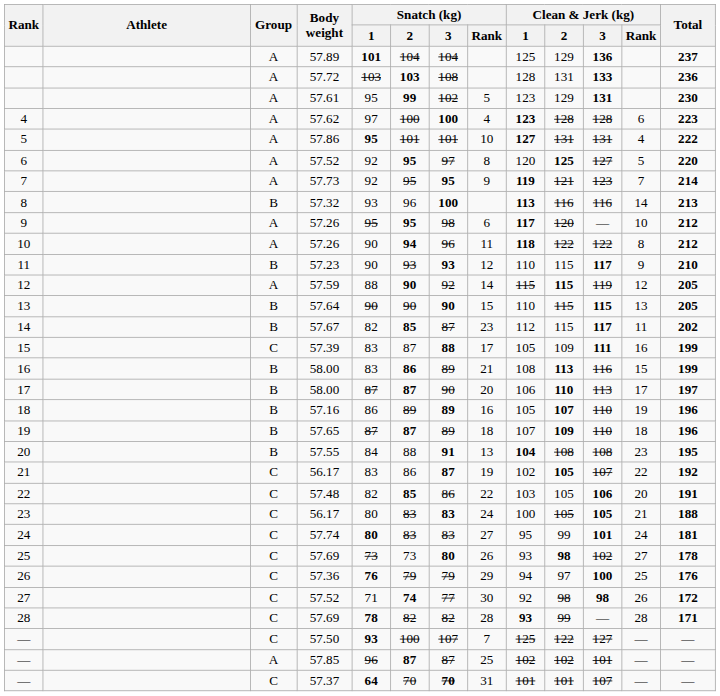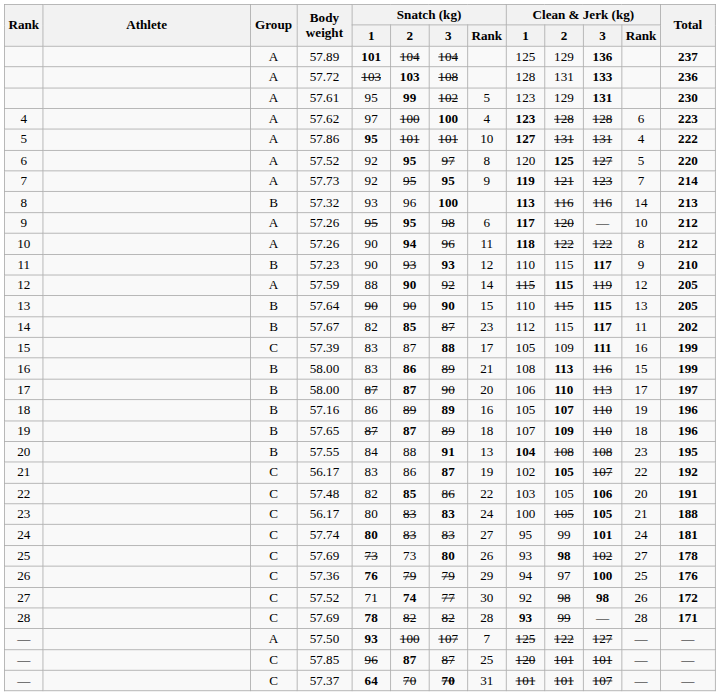 <table class = "wikitable" style="text-align:center;">
 <tr>
 <th rowspan=2 width=40>Rank</th>
 <th rowspan=2 width=250>Athlete</th>
 <th rowspan=2 width=50>Group</th>
 <th rowspan=2 width=60>Body weight</th>
 <th colspan=4>Snatch (kg)</th>
 <th colspan=4>Clean & Jerk (kg)</th>
 <th rowspan=2 width=60>Total</th>
 </tr>
 <tr>
 <th width=40>1</th>
 <th width=40>2</th>
 <th width=40>3</th>
 <th width=40>Rank</th>
 <th width=40>1</th>
 <th width=40>2</th>
 <th width=40>3</th>
 <th width=40>Rank</th>
 </tr>
 <tr>
 <td></td>
 <td align=left></td>
 <td>A</td>
 <td>57.89</td>
 <td><strong>101</strong></td>
 <td><s>104 </s></td>
 <td><s>104 </s></td>
 <td></td>
 <td>125</td>
 <td>129</td>
 <td><strong>136</strong></td>
 <td></td>
 <td><strong>237</strong></td>
 </tr>
 <tr>
 <td></td>
 <td align=left></td>
 <td>A</td>
 <td>57.72</td>
 <td><s>103 </s></td>
 <td><strong>103</strong></td>
 <td><s>108 </s></td>
 <td></td>
 <td>128</td>
 <td>131</td>
 <td><strong>133</strong></td>
 <td></td>
 <td><strong>236</strong></td>
 </tr>
 <tr>
 <td></td>
 <td align=left></td>
 <td>A</td>
 <td>57.61</td>
 <td>95</td>
 <td><strong>99</strong></td>
 <td><s>102 </s></td>
 <td>5</td>
 <td>123</td>
 <td>129</td>
 <td><strong>131</strong></td>
 <td></td>
 <td><strong>230</strong></td>
 </tr>
 <tr>
 <td>4</td>
 <td align=left></td>
 <td>A</td>
 <td>57.62</td>
 <td>97</td>
 <td><s>100 </s></td>
 <td><strong>100</strong></td>
 <td>4</td>
 <td><strong>123</strong></td>
 <td><s>128 </s></td>
 <td><s>128 </s></td>
 <td>6</td>
 <td><strong>223</strong></td>
 </tr>
 <tr>
 <td>5</td>
 <td align=left></td>
 <td>A</td>
 <td>57.86</td>
 <td><strong>95</strong></td>
 <td><s>101 </s></td>
 <td><s>101 </s></td>
 <td>10</td>
 <td><strong>127</strong></td>
 <td><s>131 </s></td>
 <td><s>131 </s></td>
 <td>4</td>
 <td><strong>222</strong></td>
 </tr>
 <tr>
 <td>6</td>
 <td align=left></td>
 <td>A</td>
 <td>57.52</td>
 <td>92</td>
 <td><strong>95</strong></td>
 <td><s>97 </s></td>
 <td>8</td>
 <td>120</td>
 <td><strong>125</strong></td>
 <td><s>127 </s></td>
 <td>5</td>
 <td><strong>220</strong></td>
 </tr>
 <tr>
 <td>7</td>
 <td align=left></td>
 <td>A</td>
 <td>57.73</td>
 <td>92</td>
 <td><s>95 </s></td>
 <td><strong>95</strong></td>
 <td>9</td>
 <td><strong>119</strong></td>
 <td><s>121 </s></td>
 <td><s>123 </s></td>
 <td>7</td>
 <td><strong>214</strong></td>
 </tr>
 <tr>
 <td>8</td>
 <td align=left></td>
 <td>B</td>
 <td>57.32</td>
 <td>93</td>
 <td>96</td>
 <td><strong>100</strong></td>
 <td></td>
 <td><strong>113</strong></td>
 <td><s>116 </s></td>
 <td><s>116 </s></td>
 <td>14</td>
 <td><strong>213</strong></td>
 </tr>
 <tr>
 <td>9</td>
 <td align=left></td>
 <td>A</td>
 <td>57.26</td>
 <td><s>95 </s></td>
 <td><strong>95</strong></td>
 <td><s>98 </s></td>
 <td>6</td>
 <td><strong>117</strong></td>
 <td><s>120 </s></td>
 <td>—</td>
 <td>10</td>
 <td><strong>212</strong></td>
 </tr>
 <tr>
 <td>10</td>
 <td align=left></td>
 <td>A</td>
 <td>57.26</td>
 <td>90</td>
 <td><strong>94</strong></td>
 <td><s>96 </s></td>
 <td>11</td>
 <td><strong>118</strong></td>
 <td><s>122 </s></td>
 <td><s>122 </s></td>
 <td>8</td>
 <td><strong>212</strong></td>
 </tr>
 <tr>
 <td>11</td>
 <td align=left></td>
 <td>B</td>
 <td>57.23</td>
 <td>90</td>
 <td><s>93 </s></td>
 <td><strong>93</strong></td>
 <td>12</td>
 <td>110</td>
 <td>115</td>
 <td><strong>117</strong></td>
 <td>9</td>
 <td><strong>210</strong></td>
 </tr>
 <tr>
 <td>12</td>
 <td align=left></td>
 <td>A</td>
 <td>57.59</td>
 <td>88</td>
 <td><strong>90</strong></td>
 <td><s>92 </s></td>
 <td>14</td>
 <td><s>115 </s></td>
 <td><strong>115</strong></td>
 <td><s>119 </s></td>
 <td>12</td>
 <td><strong>205</strong></td>
 </tr>
 <tr>
 <td>13</td>
 <td align=left></td>
 <td>B</td>
 <td>57.64</td>
 <td><s>90 </s></td>
 <td><s>90 </s></td>
 <td><strong>90</strong></td>
 <td>15</td>
 <td>110</td>
 <td><s>115 </s></td>
 <td><strong>115</strong></td>
 <td>13</td>
 <td><strong>205</strong></td>
 </tr>
 <tr>
 <td>14</td>
 <td align=left></td>
 <td>B</td>
 <td>57.67</td>
 <td>82</td>
 <td><strong>85</strong></td>
 <td><s>87 </s></td>
 <td>23</td>
 <td>112</td>
 <td>115</td>
 <td><strong>117</strong></td>
 <td>11</td>
 <td><strong>202</strong></td>
 </tr>
 <tr>
 <td>15</td>
 <td align=left></td>
 <td>C</td>
 <td>57.39</td>
 <td>83</td>
 <td>87</td>
 <td><strong>88</strong></td>
 <td>17</td>
 <td>105</td>
 <td>109</td>
 <td><strong>111</strong></td>
 <td>16</td>
 <td><strong>199</strong></td>
 </tr>
 <tr>
 <td>16</td>
 <td align=left></td>
 <td>B</td>
 <td>58.00</td>
 <td>83</td>
 <td><strong>86</strong></td>
 <td><s>89 </s></td>
 <td>21</td>
 <td>108</td>
 <td><strong>113</strong></td>
 <td><s>116 </s></td>
 <td>15</td>
 <td><strong>199</strong></td>
 </tr>
 <tr>
 <td>17</td>
 <td align=left></td>
 <td>B</td>
 <td>58.00</td>
 <td><s>87 </s></td>
 <td><strong>87</strong></td>
 <td><s>90 </s></td>
 <td>20</td>
 <td>106</td>
 <td><strong>110</strong></td>
 <td><s>113 </s></td>
 <td>17</td>
 <td><strong>197</strong></td>
 </tr>
 <tr>
 <td>18</td>
 <td align=left></td>
 <td>B</td>
 <td>57.16</td>
 <td>86</td>
 <td><s>89 </s></td>
 <td><strong>89</strong></td>
 <td>16</td>
 <td>105</td>
 <td><strong>107</strong></td>
 <td><s>110 </s></td>
 <td>19</td>
 <td><strong>196</strong></td>
 </tr>
 <tr>
 <td>19</td>
 <td align=left></td>
 <td>B</td>
 <td>57.65</td>
 <td><s>87 </s></td>
 <td><strong>87</strong></td>
 <td><s>89 </s></td>
 <td>18</td>
 <td>107</td>
 <td><strong>109</strong></td>
 <td><s>110 </s></td>
 <td>18</td>
 <td><strong>196</strong></td>
 </tr>
 <tr>
 <td>20</td>
 <td align=left></td>
 <td>B</td>
 <td>57.55</td>
 <td>84</td>
 <td>88</td>
 <td><strong>91</strong></td>
 <td>13</td>
 <td><strong>104</strong></td>
 <td><s>108 </s></td>
 <td><s>108 </s></td>
 <td>23</td>
 <td><strong>195</strong></td>
 </tr>
 <tr>
 <td>21</td>
 <td align=left></td>
 <td>C</td>
 <td>56.17</td>
 <td>83</td>
 <td>86</td>
 <td><strong>87</strong></td>
 <td>19</td>
 <td>102</td>
 <td><strong>105</strong></td>
 <td><s>107 </s></td>
 <td>22</td>
 <td><strong>192</strong></td>
 </tr>
 <tr>
 <td>22</td>
 <td align=left></td>
 <td>C</td>
 <td>57.48</td>
 <td>82</td>
 <td><strong>85</strong></td>
 <td><s>86 </s></td>
 <td>22</td>
 <td>103</td>
 <td>105</td>
 <td><strong>106</strong></td>
 <td>20</td>
 <td><strong>191</strong></td>
 </tr>
 <tr>
 <td>23</td>
 <td align=left></td>
 <td>C</td>
 <td>56.17</td>
 <td>80</td>
 <td><s>83 </s></td>
 <td><strong>83</strong></td>
 <td>24</td>
 <td>100</td>
 <td><s>105 </s></td>
 <td><strong>105</strong></td>
 <td>21</td>
 <td><strong>188</strong></td>
 </tr>
 <tr>
 <td>24</td>
 <td align=left></td>
 <td>C</td>
 <td>57.74</td>
 <td><strong>80</strong></td>
 <td><s>83 </s></td>
 <td><s>83 </s></td>
 <td>27</td>
 <td>95</td>
 <td>99</td>
 <td><strong>101</strong></td>
 <td>24</td>
 <td><strong>181</strong></td>
 </tr>
 <tr>
 <td>25</td>
 <td align=left></td>
 <td>C</td>
 <td>57.69</td>
 <td><s>73 </s></td>
 <td>73</td>
 <td><strong>80</strong></td>
 <td>26</td>
 <td>93</td>
 <td><strong>98</strong></td>
 <td><s>102 </s></td>
 <td>27</td>
 <td><strong>178</strong></td>
 </tr>
 <tr>
 <td>26</td>
 <td align=left></td>
 <td>C</td>
 <td>57.36</td>
 <td><strong>76</strong></td>
 <td><s>79 </s></td>
 <td><s>79 </s></td>
 <td>29</td>
 <td>94</td>
 <td>97</td>
 <td><strong>100</strong></td>
 <td>25</td>
 <td><strong>176</strong></td>
 </tr>
 <tr>
 <td>27</td>
 <td align=left></td>
 <td>C</td>
 <td>57.52</td>
 <td>71</td>
 <td><strong>74</strong></td>
 <td><s>77 </s></td>
 <td>30</td>
 <td>92</td>
 <td><s>98 </s></td>
 <td><strong>98</strong></td>
 <td>26</td>
 <td><strong>172</strong></td>
 </tr>
 <tr>
 <td>28</td>
 <td align=left></td>
 <td>C</td>
 <td>57.69</td>
 <td><strong>78</strong></td>
 <td><s>82 </s></td>
 <td><s>82 </s></td>
 <td>28</td>
 <td><strong>93</strong></td>
 <td><s>99 </s></td>
 <td>—</td>
 <td>28</td>
 <td><strong>171</strong></td>
 </tr>
 <tr>
 <td>—</td>
 <td align=left></td>
-<td>C</td>
+<td>A</td>
 <td>57.50</td>
 <td><strong>93</strong></td>
 <td><s>100 </s></td>
 <td><s>107 </s></td>
 <td>7</td>
 <td><s>125 </s></td>
 <td><s>122 </s></td>
 <td><s>127 </s></td>
 <td>—</td>
 <td>—</td>
 </tr>
 <tr>
 <td>—</td>
 <td align=left></td>
-<td>A</td>
+<td>C</td>
 <td>57.85</td>
 <td><s>96 </s></td>
 <td><strong>87</strong></td>
 <td><s>87 </s></td>
 <td>25</td>
-<td><s>102 </s></td>
-<td><s>102 </s></td>
+<td><s>120 </s></td>
+<td><s>101 </s></td>
 <td><s>101 </s></td>
 <td>—</td>
 <td>—</td>
 </tr>
 <tr>
 <td>—</td>
 <td align=left></td>
 <td>C</td>
 <td>57.37</td>
 <td><strong>64</strong></td>
 <td><s>70 </s></td>
 <td><strong><s>70 </s></strong></td>
 <td>31</td>
 <td><s>101 </s></td>
 <td><s>101 </s></td>
 <td><s>107 </s></td>
 <td>—</td>
 <td>—</td>
 </tr>
 </table>
